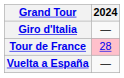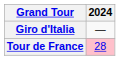 <table class="wikitable plainrowheaders">
 <tr>
 <th scope="col"><a href='#'>Grand Tour</a></th>
 <th scope="col">2024</th>
 </tr>
 <tr style="text-align:center;">
 <th scope="row"> <a href='#'>Giro d'Italia</a></th>
 <td>—</td>
 </tr>
 <tr style="text-align:center;">
 <th scope="row"> <a href='#'>Tour de France</a></th>
 <td style="background: pink;"><a href='#'>28</a></td>
 </tr>
-<tr style="text-align:center;">
-<th scope="row"> <a href='#'>Vuelta a España</a></th>
-<td>—</td>
-</tr>
 </table>
